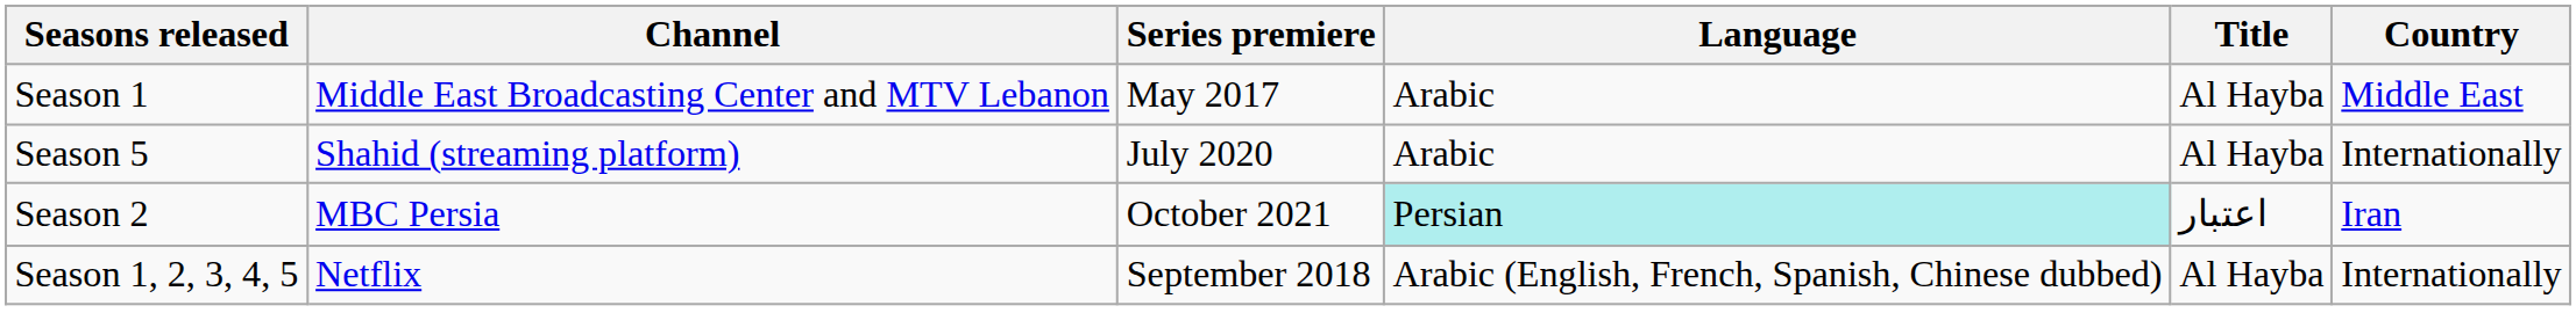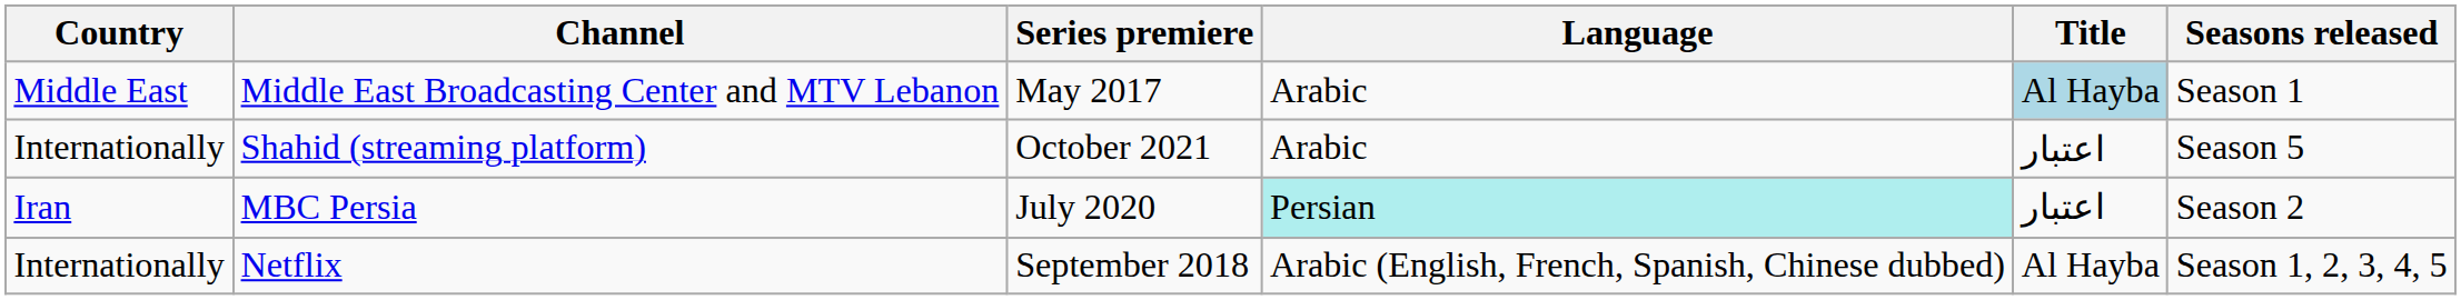 <table class="wikitable plainrowheaders">
 <tr>
-<th scope="col">Seasons released</th>
+<th scope="col">Country</th>
 <th scope="col">Channel</th>
 <th scope="col">Series premiere</th>
 <th scope="col">Language</th>
 <th scope="col">Title</th>
-<th scope="col">Country</th>
+<th scope="col">Seasons released</th>
 </tr>
 <tr>
-<td>Season 1</td>
+<td scope="row"><a href='#'>Middle East</a></td>
 <td><a href='#'>Middle East Broadcasting Center</a> and <a href='#'>MTV Lebanon</a></td>
 <td>May 2017</td>
 <td>Arabic</td>
-<td>Al Hayba</td>
-<td scope="row"><a href='#'>Middle East</a></td>
+<td style="background: lightblue;">Al Hayba</td>
+<td>Season 1</td>
 </tr>
 <tr>
+<td>Internationally</td>
+<td><a href='#'>Shahid (streaming platform)</a></td>
+<td>October 2021</td>
+<td>Arabic</td>
+<td>اعتبار</td>
 <td>Season 5</td>
-<td><a href='#'>Shahid (streaming platform)</a></td>
-<td>July 2020</td>
-<td>Arabic</td>
-<td>Al Hayba</td>
-<td>Internationally</td>
 </tr>
 <tr>
-<td>Season 2</td>
+<td scope="row"><a href='#'>Iran</a></td>
 <td><a href='#'>MBC Persia</a></td>
-<td>October 2021</td>
+<td>July 2020</td>
 <td style="background: paleturquoise;">Persian</td>
 <td>اعتبار</td>
-<td scope="row"><a href='#'>Iran</a></td>
+<td>Season 2</td>
 </tr>
 <tr>
-<td>Season 1, 2, 3, 4, 5</td>
+<td scope="row">Internationally</td>
 <td><a href='#'>Netflix</a></td>
 <td>September 2018</td>
 <td>Arabic (English, French, Spanish, Chinese dubbed)</td>
 <td>Al Hayba</td>
-<td scope="row">Internationally</td>
+<td>Season 1, 2, 3, 4, 5</td>
 </tr>
 </table>
